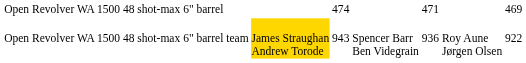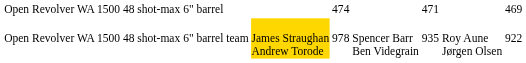 <table>
 <tr>
 <td>Open Revolver WA 1500 48 shot-max 6" barrel</td>
 <td></td>
 <td>474</td>
 <td></td>
 <td>471</td>
 <td></td>
 <td>469</td>
 </tr>
 <tr>
 <td>Open Revolver WA 1500 48 shot-max 6" barrel team</td>
 <td style="background: gold;"> <br> James Straughan <br> Andrew Torode</td>
-<td>943</td>
+<td>978</td>
 <td> <br> Spencer Barr <br> Ben Videgrain</td>
-<td>936</td>
+<td>935</td>
 <td> <br> Roy Aune <br> Jørgen Olsen</td>
 <td>922</td>
 </tr>
 </table>
